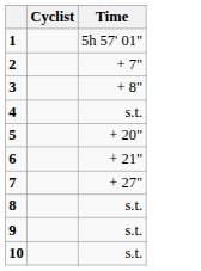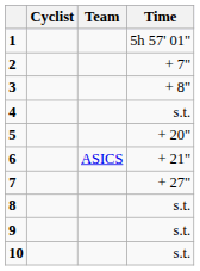 <table class="wikitable">
 <tr style="background:#ccccff;">
 <th></th>
 <th>Cyclist</th>
+<th>Team</th>
 <th>Time</th>
 </tr>
 <tr>
 <td><strong>1</strong></td>
+<td></td>
 <td></td>
 <td align=right>5h 57' 01"</td>
 </tr>
 <tr>
 <td><strong>2</strong></td>
 <td></td>
+<td></td>
 <td align=right>+ 7"</td>
 </tr>
 <tr>
 <td><strong>3</strong></td>
+<td></td>
 <td></td>
 <td align=right>+ 8"</td>
 </tr>
 <tr>
 <td><strong>4</strong></td>
 <td></td>
+<td></td>
 <td align=right>s.t.</td>
 </tr>
 <tr>
 <td><strong>5</strong></td>
+<td></td>
 <td></td>
 <td align=right>+ 20"</td>
 </tr>
 <tr>
 <td><strong>6</strong></td>
 <td></td>
+<td><a href='#'>ASICS</a></td>
 <td align=right>+ 21"</td>
 </tr>
 <tr>
 <td><strong>7</strong></td>
+<td></td>
 <td></td>
 <td align=right>+ 27"</td>
 </tr>
 <tr>
 <td><strong>8</strong></td>
 <td></td>
+<td></td>
 <td align=right>s.t.</td>
 </tr>
 <tr>
 <td><strong>9</strong></td>
+<td></td>
 <td></td>
 <td align=right>s.t.</td>
 </tr>
 <tr>
 <td><strong>10</strong></td>
 <td></td>
+<td></td>
 <td align=right>s.t.</td>
 </tr>
 </table>
